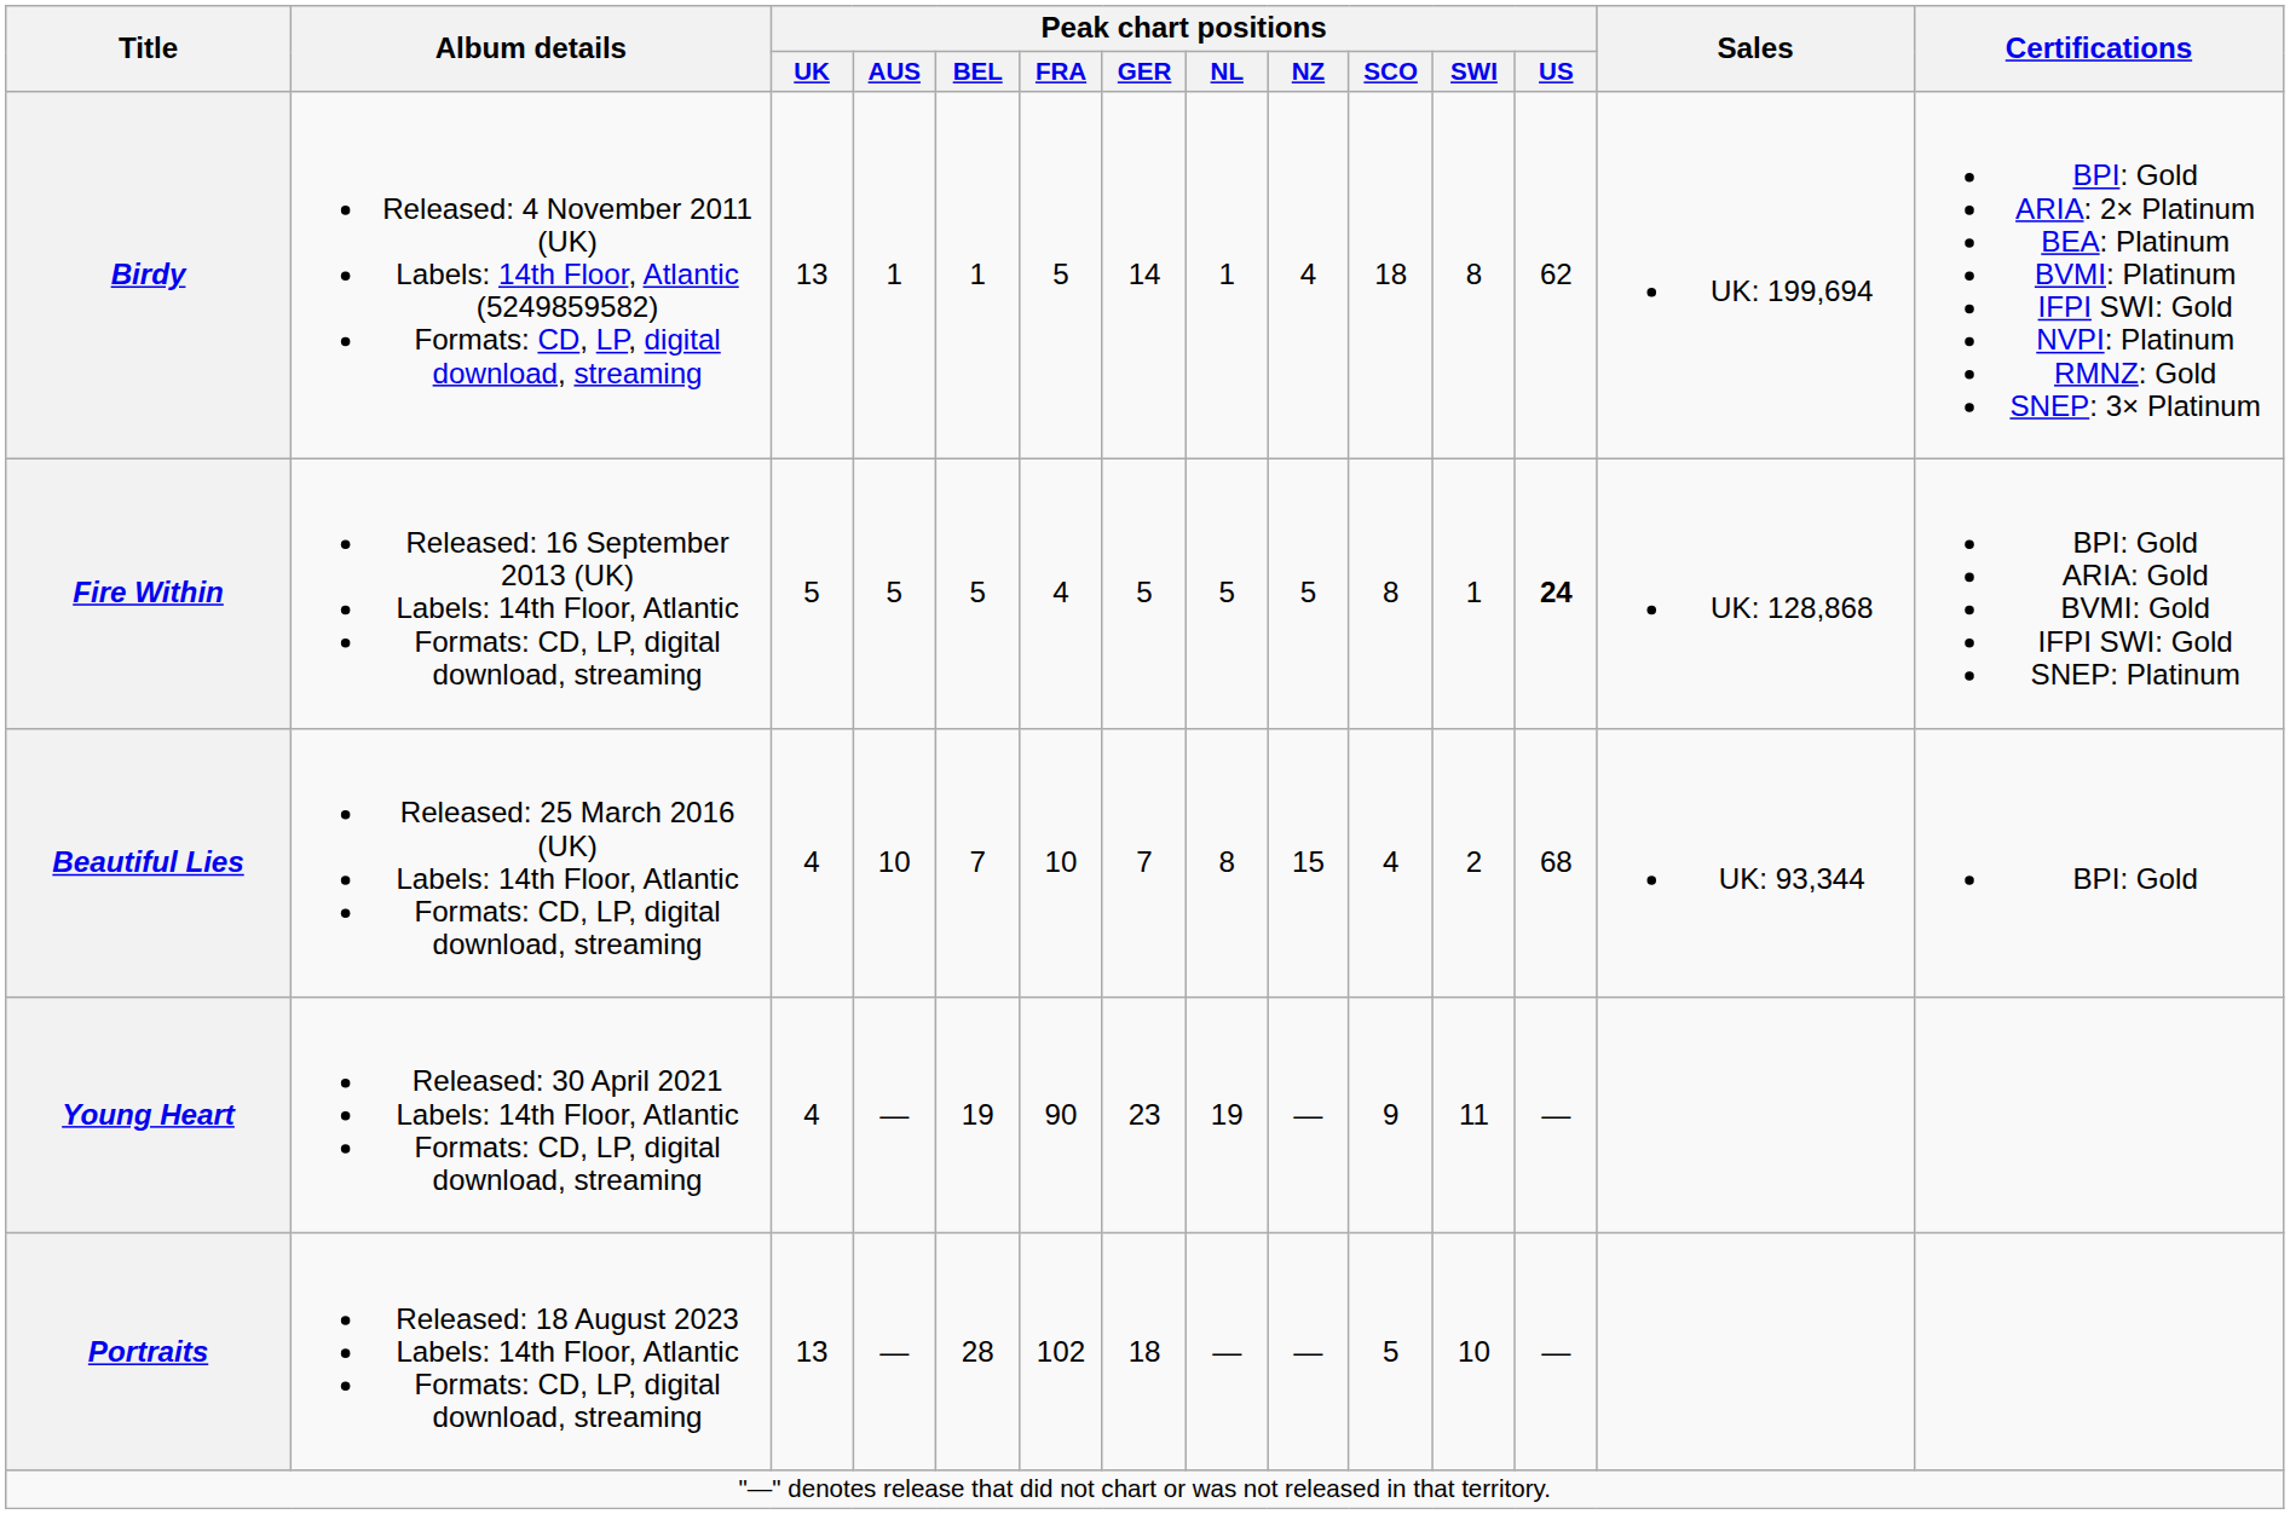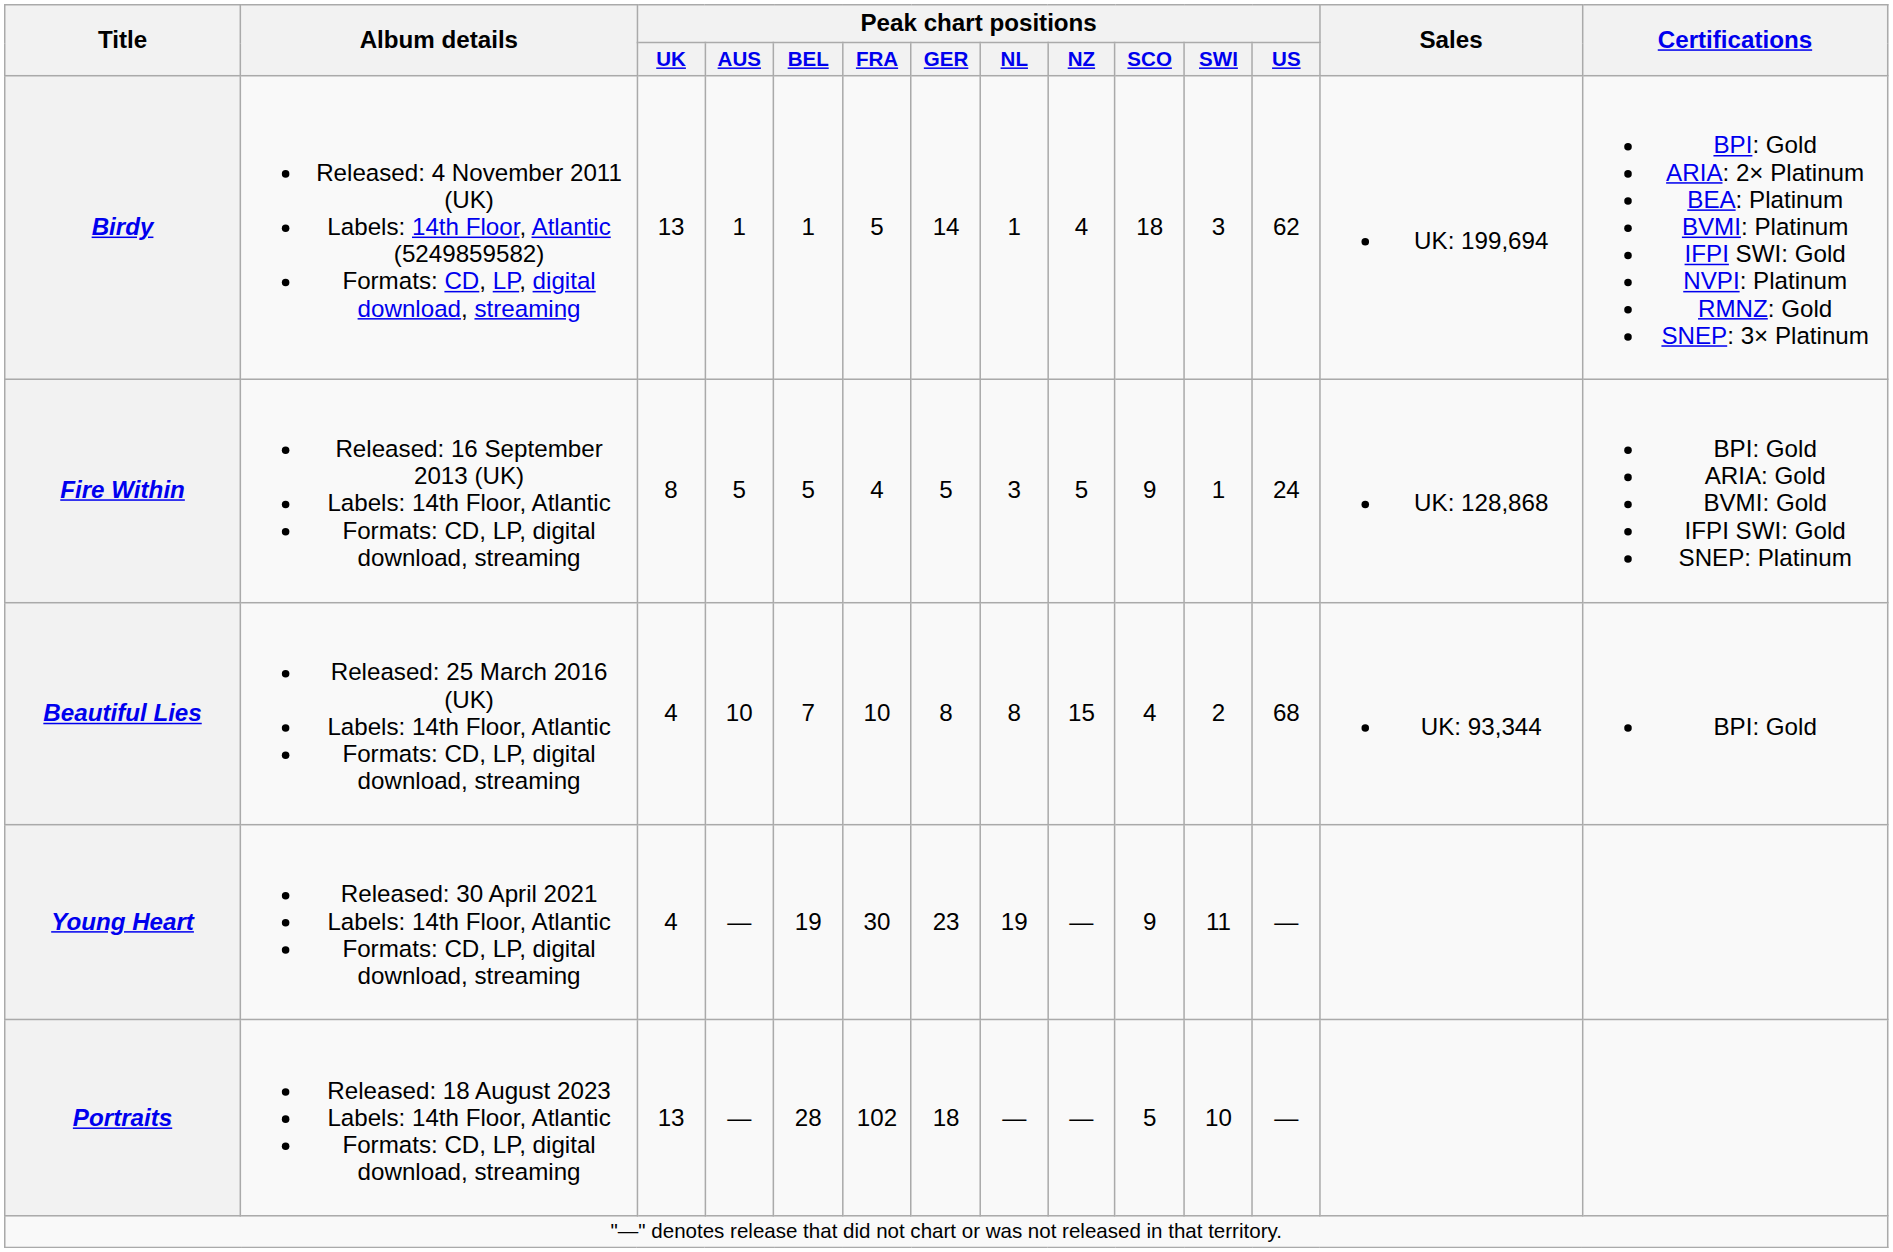 <table class="wikitable plainrowheaders" style="text-align:center;">
 <tr>
 <th scope="col" rowspan="2" style="width:10em;">Title</th>
 <th scope="col" rowspan="2" style="width:17em;">Album details</th>
 <th scope="col" colspan="10">Peak chart positions</th>
 <th scope="col" rowspan="2" style="width:11em;">Sales</th>
 <th scope="col" rowspan="2" style="width:13em;"><a href='#'>Certifications</a></th>
 </tr>
 <tr>
 <th scope="col" style="width:3em;font-size:85%;"><a href='#'>UK</a><br></th>
 <th scope="col" style="width:3em;font-size:85%;"><a href='#'>AUS</a><br></th>
 <th scope="col" style="width:3em;font-size:85%;"><a href='#'>BEL</a><br></th>
 <th scope="col" style="width:3em;font-size:85%;"><a href='#'>FRA</a><br></th>
 <th scope="col" style="width:3em;font-size:85%;"><a href='#'>GER</a><br></th>
 <th scope="col" style="width:3em;font-size:85%;"><a href='#'>NL</a><br></th>
 <th scope="col" style="width:3em;font-size:85%;"><a href='#'>NZ</a><br></th>
 <th scope="col" style="width:3em;font-size:85%;"><a href='#'>SCO</a><br></th>
 <th scope="col" style="width:3em;font-size:85%;"><a href='#'>SWI</a><br></th>
 <th scope="col" style="width:3em;font-size:85%;"><a href='#'>US</a><br></th>
 </tr>
 <tr>
 <th scope="row"><em><a href='#'>Birdy</a></em></th>
 <td><br><ul><li>Released: 4 November 2011 <span>(UK)</span></li><li>Labels: <a href='#'>14th Floor</a>, <a href='#'>Atlantic</a> <span>(5249859582)</span></li><li>Formats: <a href='#'>CD</a>, <a href='#'>LP</a>, <a href='#'>digital download</a>, <a href='#'>streaming</a></li></ul></td>
 <td>13</td>
 <td>1</td>
 <td>1</td>
 <td>5</td>
 <td>14</td>
 <td>1</td>
 <td>4</td>
 <td>18</td>
-<td>8</td>
+<td>3</td>
 <td>62</td>
 <td><br><ul><li>UK: 199,694</li></ul></td>
 <td><br><ul><li><a href='#'>BPI</a>: Gold</li><li><a href='#'>ARIA</a>: 2× Platinum</li><li><a href='#'>BEA</a>: Platinum</li><li><a href='#'>BVMI</a>: Platinum</li><li><a href='#'>IFPI</a> SWI: Gold</li><li><a href='#'>NVPI</a>: Platinum</li><li><a href='#'>RMNZ</a>: Gold</li><li><a href='#'>SNEP</a>: 3× Platinum</li></ul></td>
 </tr>
 <tr>
 <th scope="row"><em><a href='#'>Fire Within</a></em></th>
 <td><br><ul><li>Released: 16 September 2013 <span>(UK)</span></li><li>Labels: 14th Floor, Atlantic</li><li>Formats: CD, LP, digital download, streaming</li></ul></td>
-<td>5</td>
+<td>8</td>
 <td>5</td>
 <td>5</td>
 <td>4</td>
 <td>5</td>
+<td>3</td>
 <td>5</td>
-<td>5</td>
-<td>8</td>
+<td>9</td>
 <td>1</td>
-<td><strong>24</strong></td>
+<td>24</td>
 <td><br><ul><li>UK: 128,868</li></ul></td>
 <td><br><ul><li>BPI: Gold</li><li>ARIA: Gold</li><li>BVMI: Gold</li><li>IFPI SWI: Gold</li><li>SNEP: Platinum</li></ul></td>
 </tr>
 <tr>
 <th scope="row"><em><a href='#'>Beautiful Lies</a></em></th>
 <td><br><ul><li>Released: 25 March 2016 <span>(UK)</span></li><li>Labels: 14th Floor, Atlantic</li><li>Formats: CD, LP, digital download, streaming</li></ul></td>
 <td>4</td>
 <td>10</td>
 <td>7</td>
 <td>10</td>
-<td>7</td>
+<td>8</td>
 <td>8</td>
 <td>15</td>
 <td>4</td>
 <td>2</td>
 <td>68</td>
 <td><br><ul><li>UK: 93,344</li></ul></td>
 <td><br><ul><li>BPI: Gold</li></ul></td>
 </tr>
 <tr>
 <th scope="row"><em><a href='#'>Young Heart</a></em></th>
 <td><br><ul><li>Released: 30 April 2021</li><li>Labels: 14th Floor, Atlantic</li><li>Formats: CD, LP, digital download, streaming</li></ul></td>
 <td>4</td>
 <td>—</td>
 <td>19</td>
-<td>90</td>
+<td>30</td>
 <td>23</td>
 <td>19</td>
 <td>—</td>
 <td>9</td>
 <td>11</td>
 <td>—</td>
 <td></td>
 <td></td>
 </tr>
 <tr>
 <th scope="row"><em><a href='#'>Portraits</a></em></th>
 <td><br><ul><li>Released: 18 August 2023</li><li>Labels: 14th Floor, Atlantic</li><li>Formats: CD, LP, digital download, streaming</li></ul></td>
 <td>13</td>
 <td>—</td>
 <td>28</td>
 <td>102</td>
 <td>18</td>
 <td>—</td>
 <td>—</td>
 <td>5</td>
 <td>10</td>
 <td>—</td>
 <td></td>
 <td></td>
 </tr>
 <tr>
 <td colspan="15" style="font-size:85%">"—" denotes release that did not chart or was not released in that territory.</td>
 </tr>
 </table>
